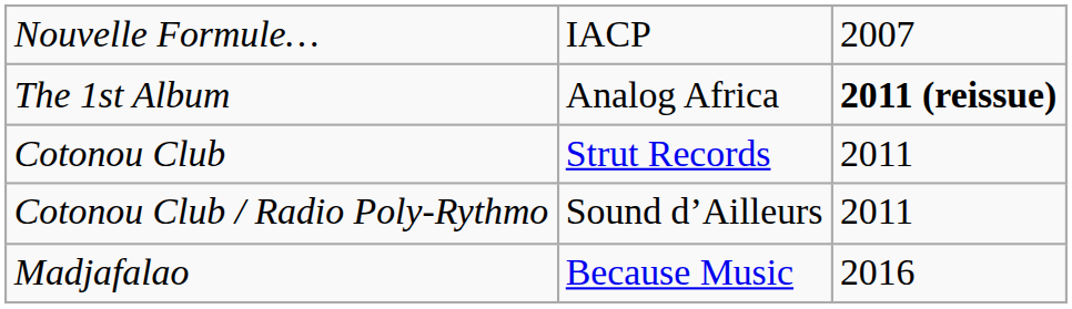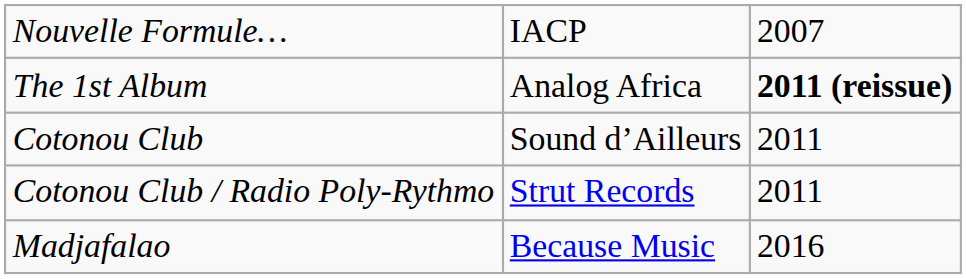 <table class="wikitable">
 <tr>
 <td><em>Nouvelle Formule…</em></td>
 <td>IACP</td>
 <td>2007</td>
 </tr>
 <tr>
 <td><em>The 1st Album</em></td>
 <td>Analog Africa</td>
 <td><strong>2011 (reissue)</strong></td>
 </tr>
 <tr>
 <td><em>Cotonou Club</em></td>
-<td><a href='#'>Strut Records</a></td>
+<td>Sound d’Ailleurs</td>
 <td>2011</td>
 </tr>
 <tr>
 <td><em>Cotonou Club / Radio Poly-Rythmo</em></td>
-<td>Sound d’Ailleurs</td>
+<td><a href='#'>Strut Records</a></td>
 <td>2011</td>
 </tr>
 <tr>
 <td><em>Madjafalao</em></td>
 <td><a href='#'>Because Music</a></td>
 <td>2016</td>
 </tr>
 </table>
